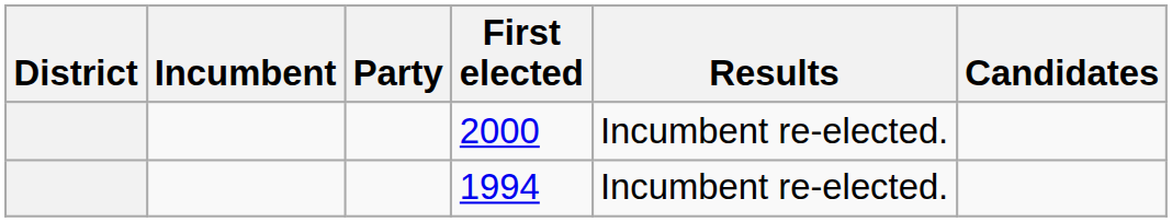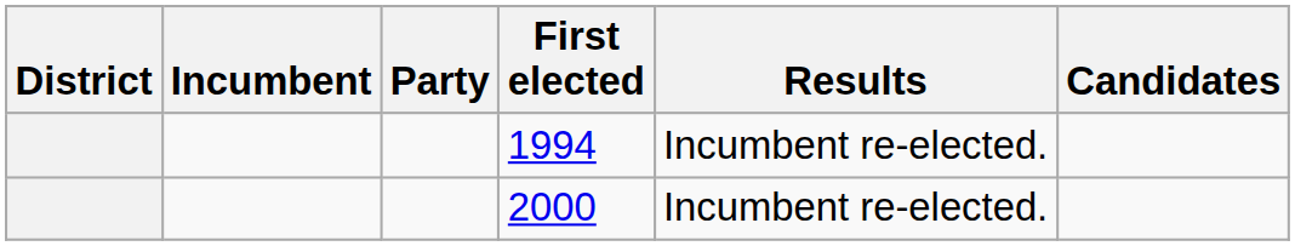 <table class="wikitable sortable">
 <tr valign=bottom>
 <th>District</th>
 <th>Incumbent</th>
 <th>Party</th>
 <th>First<br>elected</th>
 <th>Results</th>
 <th>Candidates</th>
 </tr>
 <tr>
 <th></th>
 <td></td>
 <td></td>
-<td><a href='#'>2000</a></td>
+<td><a href='#'>1994</a></td>
 <td>Incumbent re-elected.</td>
 <td nowrap></td>
 </tr>
 <tr>
 <th></th>
 <td></td>
 <td></td>
-<td><a href='#'>1994</a></td>
+<td><a href='#'>2000</a></td>
 <td>Incumbent re-elected.</td>
 <td nowrap></td>
 </tr>
 </table>
